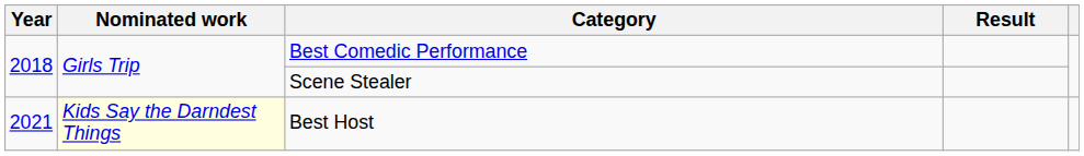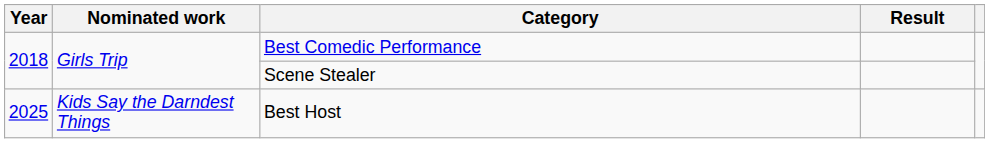 <table style="width:100%;" class="wikitable sortable">
 <tr>
 <th style="width:1%;" scope="col">Year</th>
 <th style="width:20%;" scope="col">Nominated work</th>
 <th style="width:58%;" scope="col">Category</th>
 <th style="width:11%;" scope="col">Result</th>
 <th style="width:1%;" scope="col"></th>
 </tr>
 <tr>
 <td rowspan="2"><a href='#'>2018</a></td>
 <td rowspan="2"><em><a href='#'>Girls Trip</a></em></td>
 <td><a href='#'>Best Comedic Performance</a></td>
 <td></td>
 <td rowspan="2"></td>
 </tr>
 <tr>
 <td>Scene Stealer</td>
 <td></td>
 </tr>
 <tr>
-<td><a href='#'>2021</a></td>
-<td style="background: lightyellow;"><em><a href='#'>Kids Say the Darndest Things</a></em></td>
+<td><a href='#'>2025</a></td>
+<td><em><a href='#'>Kids Say the Darndest Things</a></em></td>
 <td>Best Host</td>
 <td></td>
 <td style="text-align:center;"></td>
 </tr>
 </table>
